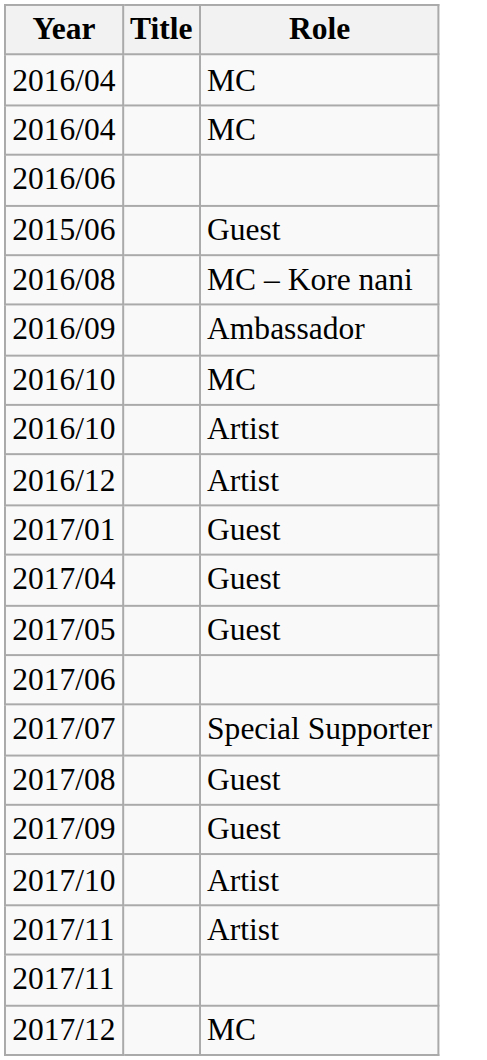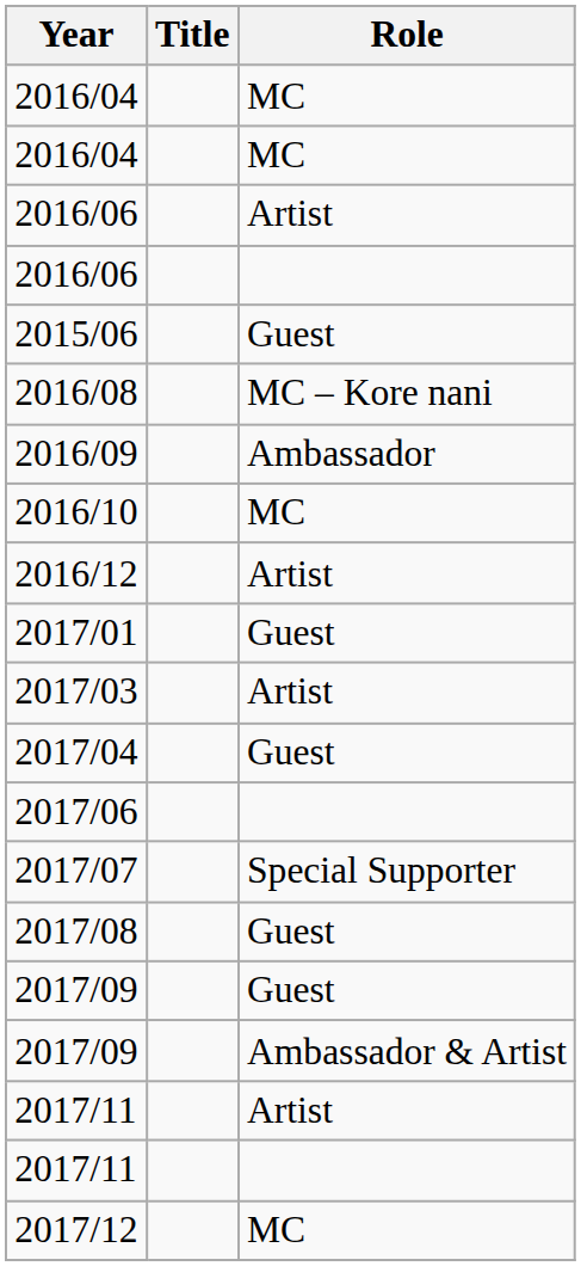 <table class="wikitable">
 <tr>
 <th>Year</th>
 <th>Title</th>
 <th>Role</th>
 </tr>
 <tr>
 <td>2016/04</td>
 <td></td>
 <td>MC</td>
 </tr>
 <tr>
 <td>2016/04</td>
 <td></td>
 <td>MC</td>
+</tr>
+<tr>
+<td>2016/06</td>
+<td></td>
+<td>Artist</td>
 </tr>
 <tr>
 <td>2016/06</td>
 <td></td>
 <td></td>
 </tr>
 <tr>
 <td>2015/06</td>
 <td></td>
 <td>Guest</td>
 </tr>
 <tr>
 <td>2016/08</td>
 <td></td>
 <td>MC – Kore nani</td>
 </tr>
 <tr>
 <td>2016/09</td>
 <td></td>
 <td>Ambassador</td>
 </tr>
 <tr>
 <td>2016/10</td>
 <td></td>
 <td>MC</td>
 </tr>
 <tr>
-<td>2016/10</td>
-<td></td>
-<td>Artist</td>
-</tr>
-<tr>
 <td>2016/12</td>
 <td></td>
 <td>Artist</td>
 </tr>
 <tr>
 <td>2017/01</td>
 <td></td>
 <td>Guest</td>
 </tr>
 <tr>
-<td>2017/04</td>
+<td>2017/03</td>
 <td></td>
-<td>Guest</td>
+<td>Artist</td>
 </tr>
 <tr>
-<td>2017/05</td>
+<td>2017/04</td>
 <td></td>
 <td>Guest</td>
 </tr>
 <tr>
 <td>2017/06</td>
 <td></td>
 <td></td>
 </tr>
 <tr>
 <td>2017/07</td>
 <td></td>
 <td>Special Supporter</td>
 </tr>
 <tr>
 <td>2017/08</td>
 <td></td>
 <td>Guest</td>
 </tr>
 <tr>
 <td>2017/09</td>
 <td></td>
 <td>Guest</td>
 </tr>
 <tr>
-<td>2017/10</td>
+<td>2017/09</td>
 <td></td>
-<td>Artist</td>
+<td>Ambassador & Artist</td>
 </tr>
 <tr>
 <td>2017/11</td>
 <td></td>
 <td>Artist</td>
 </tr>
 <tr>
 <td>2017/11</td>
 <td></td>
 <td></td>
 </tr>
 <tr>
 <td>2017/12</td>
 <td></td>
 <td>MC</td>
 </tr>
 </table>
